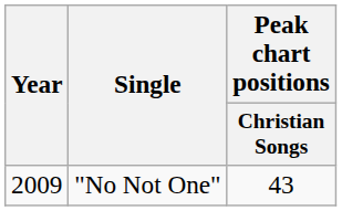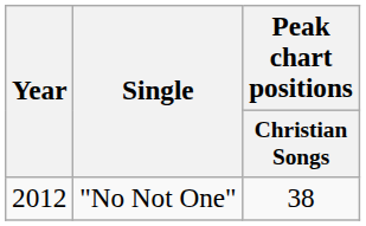 <table class="wikitable" style="text-align:center;">
 <tr>
 <th rowspan=2>Year</th>
 <th rowspan=2>Single</th>
 <th colspan=6>Peak chart positions</th>
 </tr>
 <tr style="font-size:smaller;">
 <th width=40>Christian Songs</th>
 </tr>
 <tr>
-<td>2009</td>
+<td>2012</td>
 <td align="left">"No Not One"</td>
-<td>43</td>
+<td>38</td>
 </tr>
 </table>
